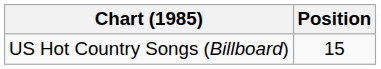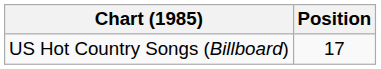 <table class="wikitable">
 <tr>
 <th>Chart (1985)</th>
 <th>Position</th>
 </tr>
 <tr>
 <td>US Hot Country Songs (<em>Billboard</em>)</td>
-<td align="center">15</td>
+<td align="center">17</td>
 </tr>
 </table>
